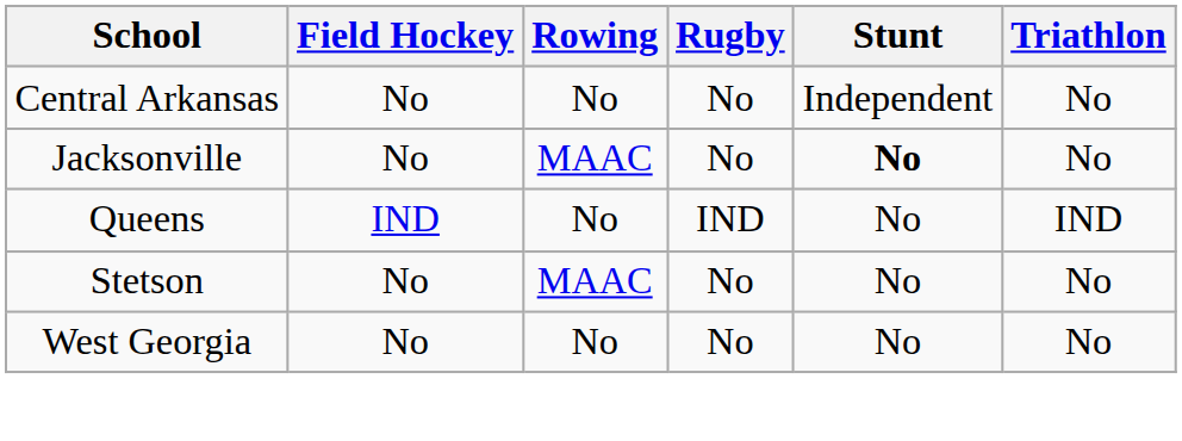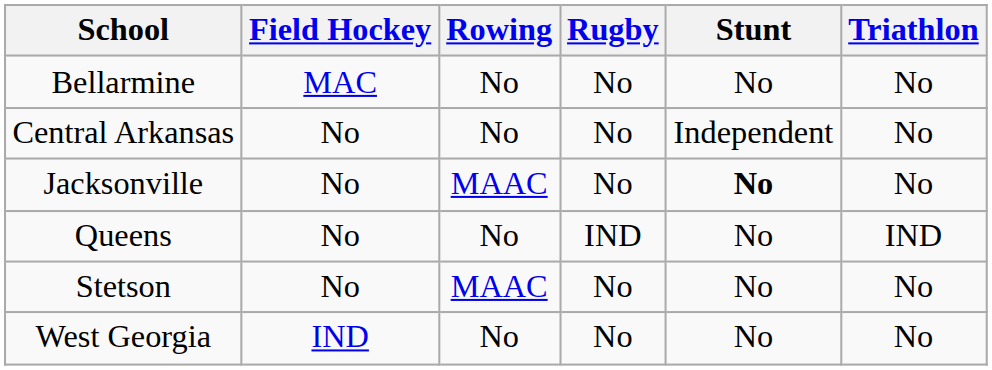 <table class="wikitable sortable">
 <tr align=center>
 <th>School</th>
 <th><a href='#'>Field Hockey</a></th>
 <th><a href='#'>Rowing</a></th>
 <th><a href='#'>Rugby</a></th>
 <th>Stunt</th>
 <th><a href='#'>Triathlon</a></th>
+</tr>
+<tr align=center>
+<td>Bellarmine</td>
+<td><a href='#'>MAC</a></td>
+<td>No</td>
+<td>No</td>
+<td>No</td>
+<td>No</td>
 </tr>
 <tr align=center>
 <td>Central Arkansas</td>
 <td>No</td>
 <td>No</td>
 <td>No</td>
 <td>Independent</td>
 <td>No</td>
 </tr>
 <tr align=center>
 <td>Jacksonville</td>
 <td>No</td>
 <td><a href='#'>MAAC</a></td>
 <td>No</td>
 <td><strong>No</strong></td>
 <td>No</td>
 </tr>
 <tr align=center>
 <td>Queens</td>
-<td><a href='#'>IND</a></td>
+<td>No</td>
 <td>No</td>
 <td>IND</td>
 <td>No</td>
 <td>IND</td>
 </tr>
 <tr align=center>
 <td>Stetson</td>
 <td>No</td>
 <td><a href='#'>MAAC</a></td>
 <td>No</td>
 <td>No</td>
 <td>No</td>
 </tr>
 <tr align=center>
 <td>West Georgia</td>
-<td>No</td>
+<td><a href='#'>IND</a></td>
 <td>No</td>
 <td>No</td>
 <td>No</td>
 <td>No</td>
 </tr>
 </table>
